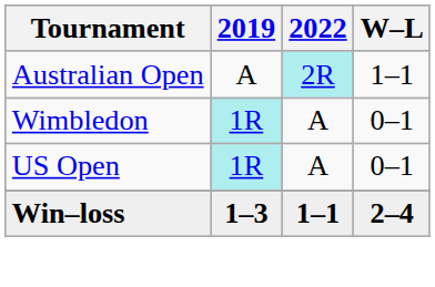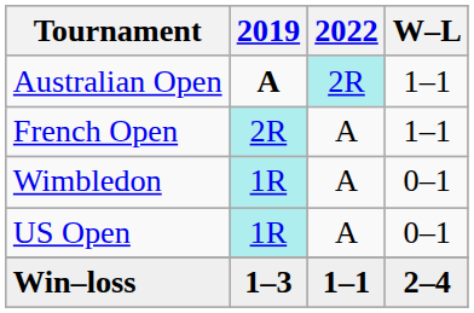 <table class="wikitable" style=text-align:center>
 <tr>
 <th>Tournament</th>
 <th><a href='#'>2019</a></th>
 <th><a href='#'>2022</a></th>
 <th>W–L</th>
 </tr>
 <tr>
 <td align=left><a href='#'>Australian Open</a></td>
+<td><strong>A</strong></td>
+<td bgcolor=afeeee><a href='#'>2R</a></td>
+<td>1–1</td>
+</tr>
+<tr>
+<td align=left><a href='#'>French Open</a></td>
+<td bgcolor=afeeee><a href='#'>2R</a></td>
 <td>A</td>
-<td bgcolor=afeeee><a href='#'>2R</a></td>
 <td>1–1</td>
 </tr>
 <tr>
 <td align=left><a href='#'>Wimbledon</a></td>
 <td bgcolor="afeeee"><a href='#'>1R</a></td>
 <td>A</td>
 <td>0–1</td>
 </tr>
 <tr>
 <td align=left><a href='#'>US Open</a></td>
 <td bgcolor=afeeee><a href='#'>1R</a></td>
 <td>A</td>
 <td>0–1</td>
 </tr>
 <tr>
 </tr>
 <tr style=background:#efefef;font-weight:bold>
 <td align=left>Win–loss</td>
 <td>1–3</td>
 <td>1–1</td>
 <td>2–4</td>
 </tr>
 </table>
